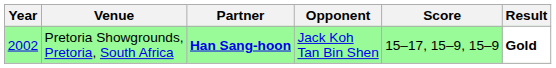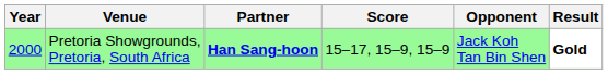 <table class="sortable wikitable" style="font-size: 90%;">
 <tr>
 <th>Year</th>
 <th>Venue</th>
 <th>Partner</th>
+<th>Score</th>
 <th>Opponent</th>
-<th>Score</th>
 <th>Result</th>
 </tr>
 <tr style="background:#98FB98">
-<td align="center"><a href='#'>2002</a></td>
+<td align="center"><a href='#'>2000</a></td>
 <td align="left">Pretoria Showgrounds,<br><a href='#'>Pretoria</a>, <a href='#'>South Africa</a></td>
 <td align="left"><strong> <a href='#'>Han Sang-hoon</a></strong></td>
+<td align="left">15–17, 15–9, 15–9</td>
 <td align="left"> <a href='#'>Jack Koh</a> <br>  <a href='#'>Tan Bin Shen</a></td>
-<td align="left">15–17, 15–9, 15–9</td>
 <td style="text-align:left; background:white"> <strong>Gold</strong></td>
 </tr>
 </table>
